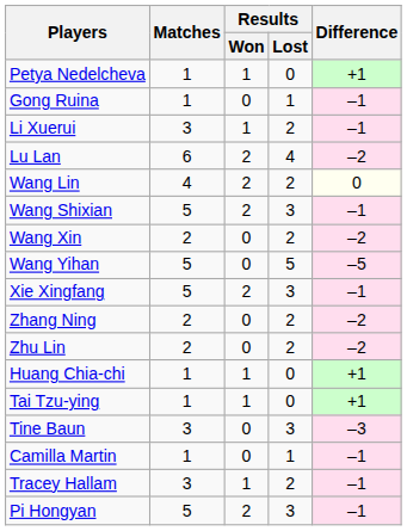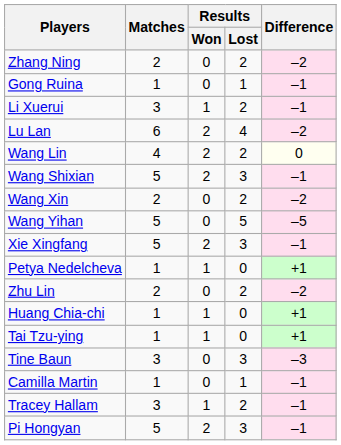 <table class=wikitable style="text-align:center; font-size:small">
 <tr>
 <th rowspan="2">Players</th>
 <th rowspan="2">Matches</th>
 <th colspan="2">Results</th>
 <th rowspan="2">Difference</th>
 </tr>
 <tr>
 <th>Won</th>
 <th>Lost</th>
 </tr>
 <tr>
-<td align="left"> <a href='#'>Petya Nedelcheva</a></td>
-<td>1</td>
-<td>1</td>
+<td align="left"> <a href='#'>Zhang Ning</a></td>
+<td>2</td>
 <td>0</td>
-<td bgcolor="#ccffcc">+1</td>
+<td>2</td>
+<td bgcolor="#ffddee">–2</td>
 </tr>
 <tr>
 <td align="left"> <a href='#'>Gong Ruina</a></td>
 <td>1</td>
 <td>0</td>
 <td>1</td>
 <td bgcolor="#ffddee">–1</td>
 </tr>
 <tr>
 <td align="left"> <a href='#'>Li Xuerui</a></td>
 <td>3</td>
 <td>1</td>
 <td>2</td>
 <td bgcolor="#ffddee">–1</td>
 </tr>
 <tr>
 <td align="left"> <a href='#'>Lu Lan</a></td>
 <td>6</td>
 <td>2</td>
 <td>4</td>
 <td bgcolor="#ffddee">–2</td>
 </tr>
 <tr>
 <td align="left"> <a href='#'>Wang Lin</a></td>
 <td>4</td>
 <td>2</td>
 <td>2</td>
 <td bgcolor="#fffff0">0</td>
 </tr>
 <tr>
 <td align="left"> <a href='#'>Wang Shixian</a></td>
 <td>5</td>
 <td>2</td>
 <td>3</td>
 <td bgcolor="#ffddee">–1</td>
 </tr>
 <tr>
 <td align="left"> <a href='#'>Wang Xin</a></td>
 <td>2</td>
 <td>0</td>
 <td>2</td>
 <td bgcolor="#ffddee">–2</td>
 </tr>
 <tr>
 <td align="left"> <a href='#'>Wang Yihan</a></td>
 <td>5</td>
 <td>0</td>
 <td>5</td>
 <td bgcolor="#ffddee">–5</td>
 </tr>
 <tr>
 <td align="left"> <a href='#'>Xie Xingfang</a></td>
 <td>5</td>
 <td>2</td>
 <td>3</td>
 <td bgcolor="#ffddee">–1</td>
 </tr>
 <tr>
-<td align="left"> <a href='#'>Zhang Ning</a></td>
-<td>2</td>
+<td align="left"> <a href='#'>Petya Nedelcheva</a></td>
+<td>1</td>
+<td>1</td>
 <td>0</td>
-<td>2</td>
-<td bgcolor="#ffddee">–2</td>
+<td bgcolor="#ccffcc">+1</td>
 </tr>
 <tr>
 <td align="left"> <a href='#'>Zhu Lin</a></td>
 <td>2</td>
 <td>0</td>
 <td>2</td>
 <td bgcolor="#ffddee">–2</td>
 </tr>
 <tr>
 <td align="left"> <a href='#'>Huang Chia-chi</a></td>
 <td>1</td>
 <td>1</td>
 <td>0</td>
 <td bgcolor="#ccffcc">+1</td>
 </tr>
 <tr>
 <td align="left"> <a href='#'>Tai Tzu-ying</a></td>
 <td>1</td>
 <td>1</td>
 <td>0</td>
 <td bgcolor="#ccffcc">+1</td>
 </tr>
 <tr>
 <td align="left"> <a href='#'>Tine Baun</a></td>
 <td>3</td>
 <td>0</td>
 <td>3</td>
 <td bgcolor="#ffddee">–3</td>
 </tr>
 <tr>
 <td align="left"> <a href='#'>Camilla Martin</a></td>
 <td>1</td>
 <td>0</td>
 <td>1</td>
 <td bgcolor="#ffddee">–1</td>
 </tr>
 <tr>
 <td align="left"> <a href='#'>Tracey Hallam</a></td>
 <td>3</td>
 <td>1</td>
 <td>2</td>
 <td bgcolor="#ffddee">–1</td>
 </tr>
 <tr>
 <td align="left"> <a href='#'>Pi Hongyan</a></td>
 <td>5</td>
 <td>2</td>
 <td>3</td>
 <td bgcolor="#ffddee">–1</td>
 </tr>
 </table>
